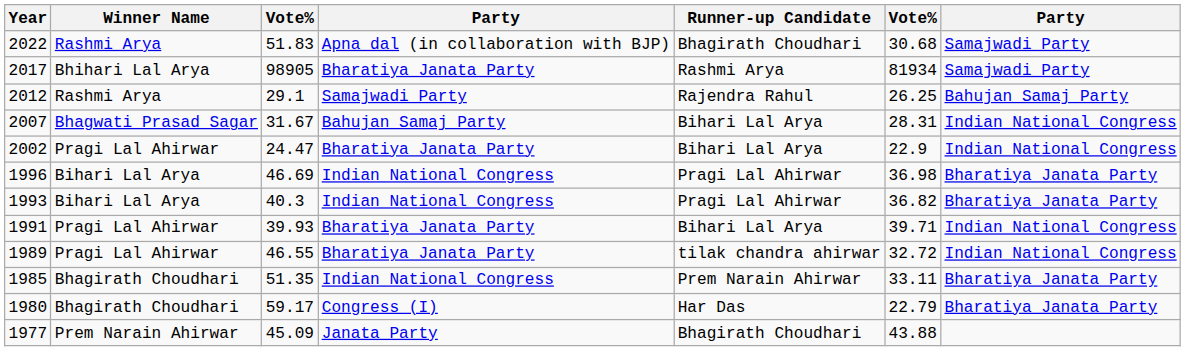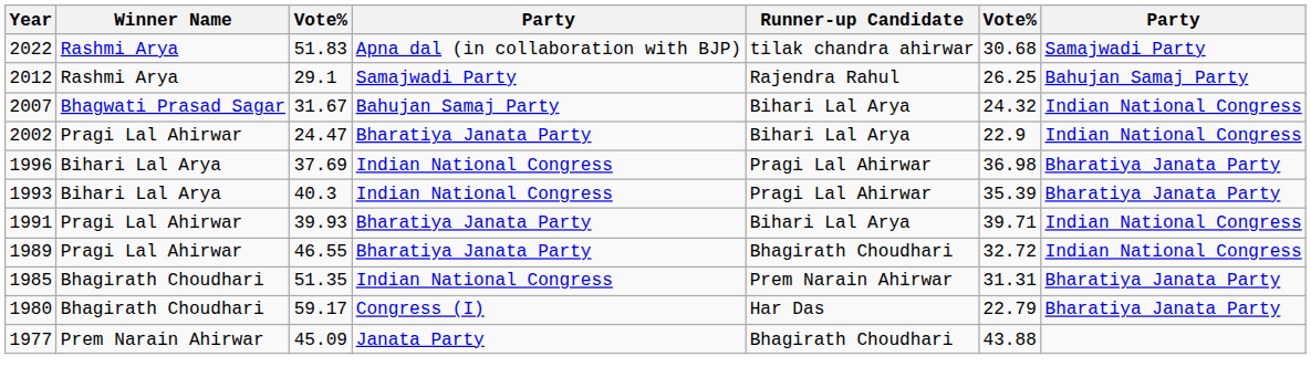 <table class="wikitable">
 <tr>
 <th>Year</th>
 <th>Winner Name</th>
 <th>Vote%</th>
 <th>Party</th>
 <th>Runner-up Candidate</th>
 <th>Vote%</th>
 <th>Party</th>
 </tr>
 <tr>
 <td>2022</td>
 <td><a href='#'>Rashmi Arya</a></td>
 <td>51.83</td>
 <td><a href='#'>Apna dal</a> (in collaboration with BJP)</td>
-<td>Bhagirath Choudhari</td>
+<td>tilak chandra ahirwar</td>
 <td>30.68</td>
-<td><a href='#'>Samajwadi Party</a></td>
-</tr>
-<tr>
-<td>2017</td>
-<td>Bhihari Lal Arya</td>
-<td>98905</td>
-<td><a href='#'>Bharatiya Janata Party</a></td>
-<td>Rashmi Arya</td>
-<td>81934</td>
 <td><a href='#'>Samajwadi Party</a></td>
 </tr>
 <tr>
 <td>2012</td>
 <td>Rashmi Arya</td>
 <td>29.1</td>
 <td><a href='#'>Samajwadi Party</a></td>
 <td>Rajendra Rahul</td>
 <td>26.25</td>
 <td><a href='#'>Bahujan Samaj Party</a></td>
 </tr>
 <tr>
 <td>2007</td>
 <td><a href='#'>Bhagwati Prasad Sagar</a></td>
 <td>31.67</td>
 <td><a href='#'>Bahujan Samaj Party</a></td>
 <td>Bihari Lal Arya</td>
-<td>28.31</td>
+<td>24.32</td>
 <td><a href='#'>Indian National Congress</a></td>
 </tr>
 <tr>
 <td>2002</td>
 <td>Pragi Lal Ahirwar</td>
 <td>24.47</td>
 <td><a href='#'>Bharatiya Janata Party</a></td>
 <td>Bihari Lal Arya</td>
 <td>22.9</td>
 <td><a href='#'>Indian National Congress</a></td>
 </tr>
 <tr>
 <td>1996</td>
 <td>Bihari Lal Arya</td>
-<td>46.69</td>
+<td>37.69</td>
 <td><a href='#'>Indian National Congress</a></td>
 <td>Pragi Lal Ahirwar</td>
 <td>36.98</td>
 <td><a href='#'>Bharatiya Janata Party</a></td>
 </tr>
 <tr>
 <td>1993</td>
 <td>Bihari Lal Arya</td>
 <td>40.3</td>
 <td><a href='#'>Indian National Congress</a></td>
 <td>Pragi Lal Ahirwar</td>
-<td>36.82</td>
+<td>35.39</td>
 <td><a href='#'>Bharatiya Janata Party</a></td>
 </tr>
 <tr>
 <td>1991</td>
 <td>Pragi Lal Ahirwar</td>
 <td>39.93</td>
 <td><a href='#'>Bharatiya Janata Party</a></td>
 <td>Bihari Lal Arya</td>
 <td>39.71</td>
 <td><a href='#'>Indian National Congress</a></td>
 </tr>
 <tr>
 <td>1989</td>
 <td>Pragi Lal Ahirwar</td>
 <td>46.55</td>
 <td><a href='#'>Bharatiya Janata Party</a></td>
-<td>tilak chandra ahirwar</td>
+<td>Bhagirath Choudhari</td>
 <td>32.72</td>
 <td><a href='#'>Indian National Congress</a></td>
 </tr>
 <tr>
 <td>1985</td>
 <td>Bhagirath Choudhari</td>
 <td>51.35</td>
 <td><a href='#'>Indian National Congress</a></td>
 <td>Prem Narain Ahirwar</td>
-<td>33.11</td>
+<td>31.31</td>
 <td><a href='#'>Bharatiya Janata Party</a></td>
 </tr>
 <tr>
 <td>1980</td>
 <td>Bhagirath Choudhari</td>
 <td>59.17</td>
 <td><a href='#'>Congress (I)</a></td>
 <td>Har Das</td>
 <td>22.79</td>
 <td><a href='#'>Bharatiya Janata Party</a></td>
 </tr>
 <tr>
 <td>1977</td>
 <td>Prem Narain Ahirwar</td>
 <td>45.09</td>
 <td><a href='#'>Janata Party</a></td>
 <td>Bhagirath Choudhari</td>
 <td>43.88</td>
 <td></td>
 </tr>
 </table>
